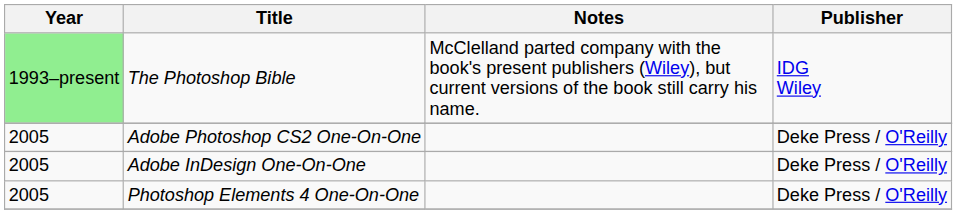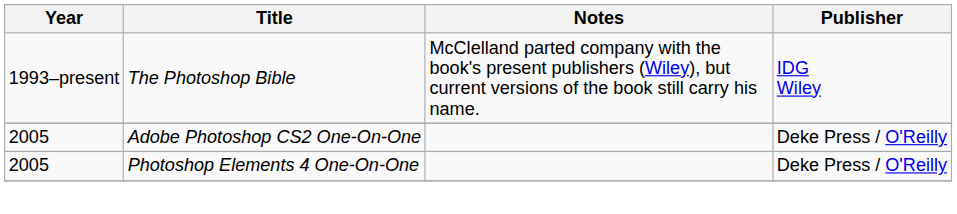 <table class="wikitable">
 <tr>
 <th>Year</th>
 <th>Title</th>
 <th>Notes</th>
 <th>Publisher</th>
 </tr>
 <tr>
-<td style="background: lightgreen;">1993–present</td>
+<td>1993–present</td>
 <td><em>The Photoshop Bible</em></td>
 <td width="300">McClelland parted company with the book's present publishers (<a href='#'>Wiley</a>), but current versions of the book still carry his name.</td>
 <td><a href='#'>IDG</a><br><a href='#'>Wiley</a></td>
 </tr>
 <tr>
 </tr>
 <tr>
 <td>2005</td>
 <td><em>Adobe Photoshop CS2 One-On-One</em></td>
 <td></td>
 <td>Deke Press / <a href='#'>O'Reilly</a></td>
 </tr>
 <tr>
 </tr>
 <tr>
 <td>2005</td>
-<td><em>Adobe InDesign One-On-One</em></td>
-<td></td>
-<td>Deke Press / <a href='#'>O'Reilly</a></td>
-</tr>
-<tr>
-<td>2005</td>
 <td><em>Photoshop Elements 4 One-On-One</em></td>
 <td></td>
 <td>Deke Press / <a href='#'>O'Reilly</a></td>
 </tr>
 <tr>
 </tr>
 </table>
